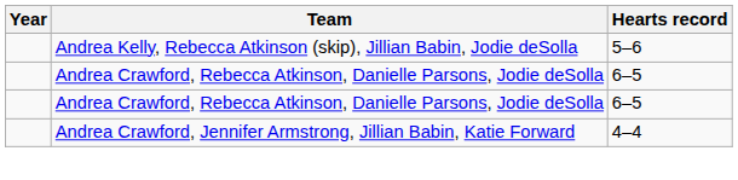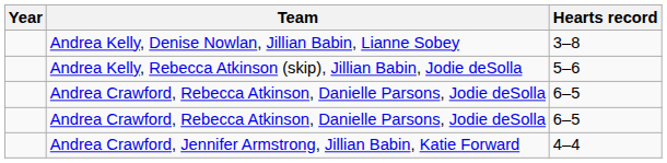 <table class="wikitable">
 <tr>
 <th>Year</th>
 <th>Team</th>
 <th>Hearts record</th>
+</tr>
+<tr>
+<td></td>
+<td><a href='#'>Andrea Kelly</a>, <a href='#'>Denise Nowlan</a>, <a href='#'>Jillian Babin</a>, <a href='#'>Lianne Sobey</a></td>
+<td>3–8</td>
 </tr>
 <tr>
 <td></td>
 <td><a href='#'>Andrea Kelly</a>, <a href='#'>Rebecca Atkinson</a> (skip), <a href='#'>Jillian Babin</a>, <a href='#'>Jodie deSolla</a></td>
 <td>5–6</td>
 </tr>
 <tr>
 <td></td>
 <td><a href='#'>Andrea Crawford</a>, <a href='#'>Rebecca Atkinson</a>, <a href='#'>Danielle Parsons</a>, <a href='#'>Jodie deSolla</a></td>
 <td>6–5</td>
 </tr>
 <tr>
 <td></td>
 <td><a href='#'>Andrea Crawford</a>, <a href='#'>Rebecca Atkinson</a>, <a href='#'>Danielle Parsons</a>, <a href='#'>Jodie deSolla</a></td>
 <td>6–5</td>
 </tr>
 <tr>
 <td></td>
 <td><a href='#'>Andrea Crawford</a>, <a href='#'>Jennifer Armstrong</a>, <a href='#'>Jillian Babin</a>, <a href='#'>Katie Forward</a></td>
 <td>4–4</td>
 </tr>
 </table>
